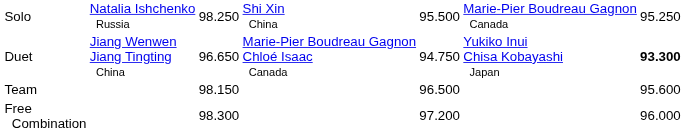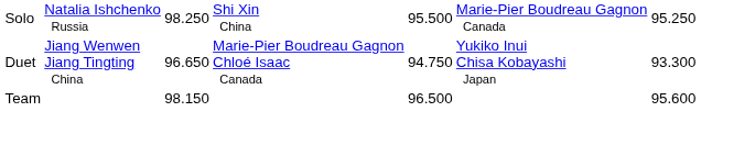 <table>
 <tr>
 <td>Solo</td>
 <td><a href='#'>Natalia Ishchenko</a> <small><br>   Russia </small></td>
 <td>98.250</td>
 <td><a href='#'>Shi Xin</a> <small><br>   China </small></td>
 <td>95.500</td>
 <td><a href='#'>Marie-Pier Boudreau Gagnon</a> <small><br>   Canada </small></td>
 <td>95.250</td>
 </tr>
 <tr>
 <td>Duet</td>
 <td><a href='#'>Jiang Wenwen</a> <br> <a href='#'>Jiang Tingting</a> <small><br>   China </small></td>
 <td>96.650</td>
 <td><a href='#'>Marie-Pier Boudreau Gagnon</a> <br> <a href='#'>Chloé Isaac</a> <small><br>   Canada </small></td>
 <td>94.750</td>
 <td><a href='#'>Yukiko Inui</a> <br> <a href='#'>Chisa Kobayashi</a> <small><br>   Japan </small></td>
-<td><strong>93.300</strong></td>
+<td>93.300</td>
 </tr>
 <tr>
 <td>Team</td>
 <td></td>
 <td>98.150</td>
 <td></td>
 <td>96.500</td>
 <td></td>
 <td>95.600</td>
 </tr>
 <tr>
-<td>Free <br>  Combination</td>
-<td></td>
-<td>98.300</td>
-<td></td>
-<td>97.200</td>
-<td></td>
-<td>96.000</td>
-</tr>
-<tr>
 </tr>
 </table>
